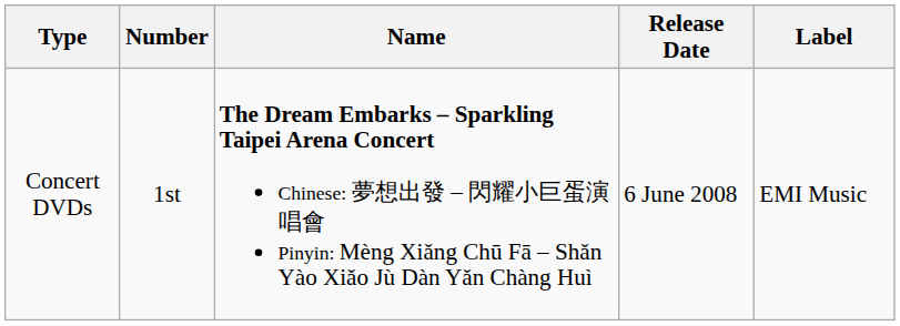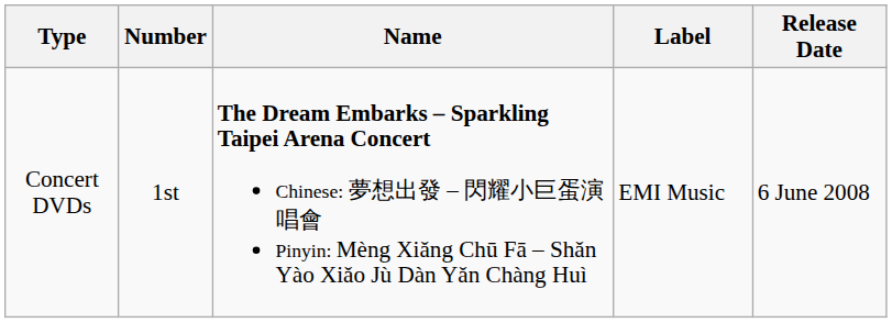 <table class="wikitable">
 <tr>
 <th style="width:80px;">Type</th>
 <th style="width:45px;">Number</th>
 <th style="width:350px;">Name</th>
+<th style="width:110px;">Label</th>
 <th style="width:100px;">Release Date</th>
-<th style="width:110px;">Label</th>
 </tr>
 <tr>
 <td style="text-align:center">Concert DVDs</td>
 <td style="text-align:center">1st</td>
 <td><br><strong>The Dream Embarks – Sparkling Taipei Arena Concert</strong><ul><li><small>Chinese: </small>夢想出發 – 閃耀小巨蛋演唱會</li><li><small>Pinyin: </small>Mèng Xiǎng Chū Fā – Shǎn Yào Xiǎo Jù Dàn Yǎn Chàng Huì</li></ul></td>
+<td>EMI Music</td>
 <td>6 June 2008</td>
-<td>EMI Music</td>
 </tr>
 </table>
